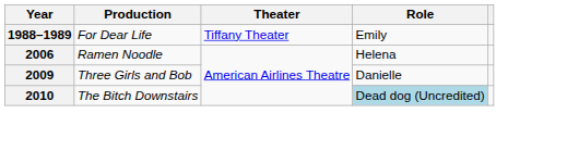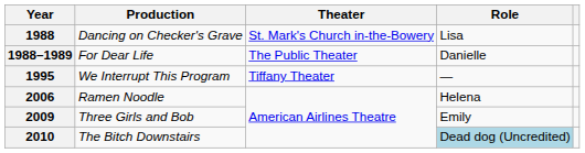 <table class="wikitable plainrowheaders sortable" style="margin-right: 0;">
 <tr>
 <th scope="col">Year</th>
 <th scope="col">Production</th>
 <th scope="col">Theater</th>
 <th scope="col">Role</th>
 <th scope="col" class="unsortable"></th>
 </tr>
 <tr>
+<th scope="row">1988</th>
+<td><em>Dancing on Checker's Grave</em></td>
+<td><a href='#'>St. Mark's Church in-the-Bowery</a></td>
+<td>Lisa</td>
+<td style="text-align:center;"></td>
+</tr>
+<tr>
 <th scope="row">1988–1989</th>
 <td><em>For Dear Life</em></td>
+<td><a href='#'>The Public Theater</a></td>
+<td>Danielle</td>
+<td style="text-align:center;"></td>
+</tr>
+<tr>
+<th scope="row">1995</th>
+<td><em>We Interrupt This Program</em></td>
 <td><a href='#'>Tiffany Theater</a></td>
-<td>Emily</td>
+<td>—</td>
 <td style="text-align:center;"></td>
 </tr>
 <tr>
 <th scope="row">2006</th>
 <td><em>Ramen Noodle</em></td>
 <td rowspan="3"><a href='#'>American Airlines Theatre</a></td>
 <td>Helena</td>
 <td style="text-align:center;"></td>
 </tr>
 <tr>
 <th scope="row">2009</th>
 <td><em>Three Girls and Bob</em></td>
-<td>Danielle</td>
+<td>Emily</td>
 <td style="text-align:center;"></td>
 </tr>
 <tr>
 <th scope="row">2010</th>
 <td><em>The Bitch Downstairs</em></td>
 <td style="background: lightblue;">Dead dog (Uncredited)</td>
 <td style="text-align:center;"></td>
 </tr>
 </table>
